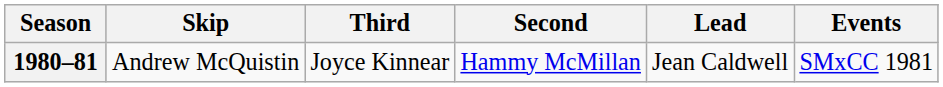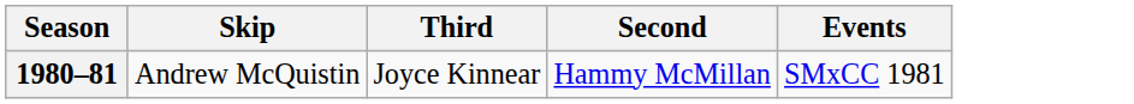 <table class="wikitable">
 <tr>
 <th scope="col" width=60>Season</th>
 <th scope="col">Skip</th>
 <th scope="col">Third</th>
 <th scope="col">Second</th>
-<th scope="col">Lead</th>
 <th scope="col">Events</th>
 </tr>
 <tr>
 <th scope="row">1980–81</th>
 <td>Andrew McQuistin</td>
 <td>Joyce Kinnear</td>
 <td><a href='#'>Hammy McMillan</a></td>
-<td>Jean Caldwell</td>
 <td><a href='#'>SMxCC</a> 1981 </td>
 </tr>
 </table>
